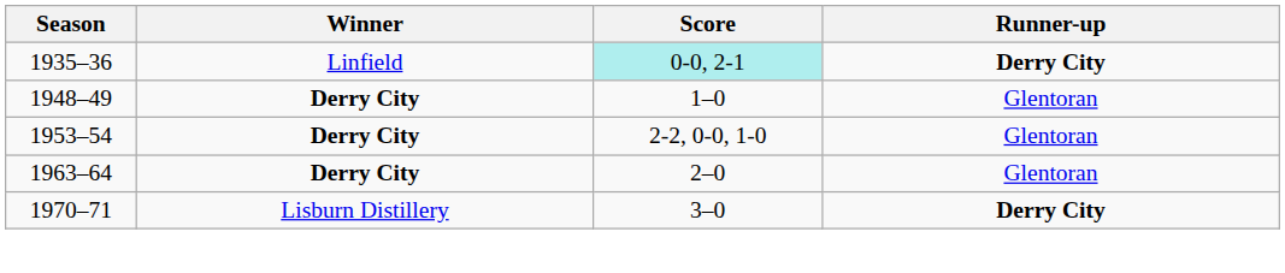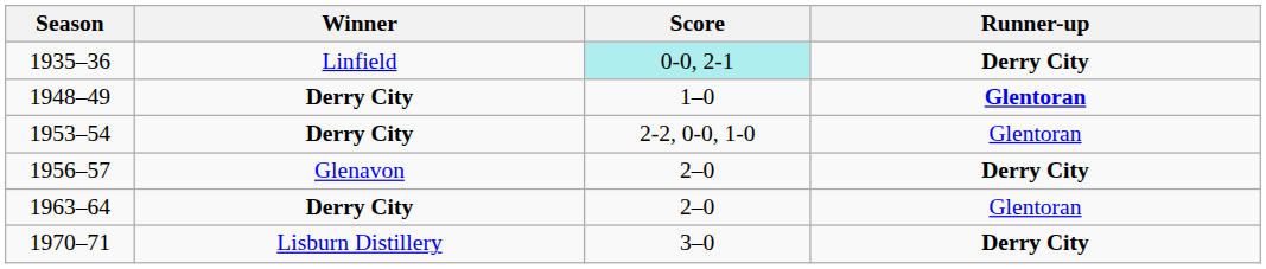 <table class="wikitable sortable" style="text-align: center">
 <tr>
 <th width=5%>Season</th>
 <th width=20%>Winner</th>
 <th width=10%>Score</th>
 <th width=20%>Runner-up</th>
 </tr>
 <tr align=center>
 <td>1935–36</td>
 <td><a href='#'>Linfield</a></td>
 <td style="background: paleturquoise;">0-0, 2-1</td>
 <td><strong>Derry City</strong></td>
 </tr>
 <tr align=center>
 <td>1948–49</td>
 <td><strong>Derry City</strong></td>
 <td>1–0</td>
-<td><a href='#'>Glentoran</a></td>
+<td><strong><a href='#'>Glentoran</a></strong></td>
 </tr>
 <tr align=center>
 <td>1953–54</td>
 <td><strong>Derry City</strong></td>
 <td>2-2, 0-0, 1-0</td>
 <td><a href='#'>Glentoran</a></td>
+</tr>
+<tr align=center>
+<td>1956–57</td>
+<td><a href='#'>Glenavon</a></td>
+<td>2–0</td>
+<td><strong>Derry City</strong></td>
 </tr>
 <tr align=center>
 <td>1963–64</td>
 <td><strong>Derry City</strong></td>
 <td>2–0</td>
 <td><a href='#'>Glentoran</a></td>
 </tr>
 <tr align=center>
 <td>1970–71</td>
 <td><a href='#'>Lisburn Distillery</a></td>
 <td>3–0</td>
 <td><strong>Derry City</strong></td>
 </tr>
 </table>
